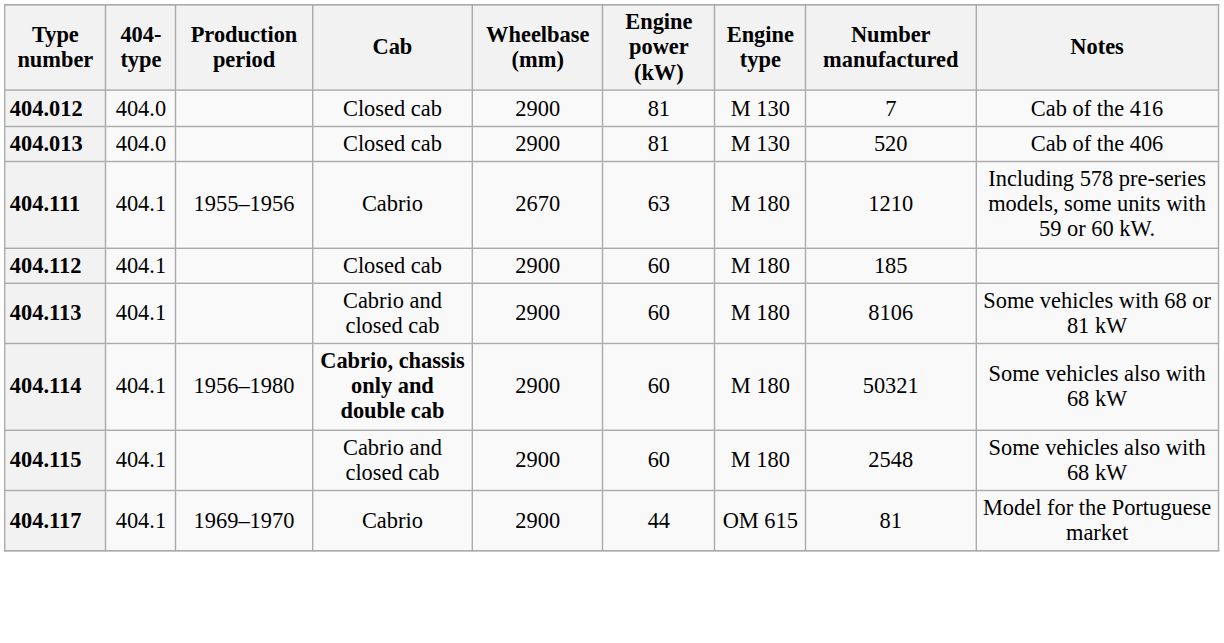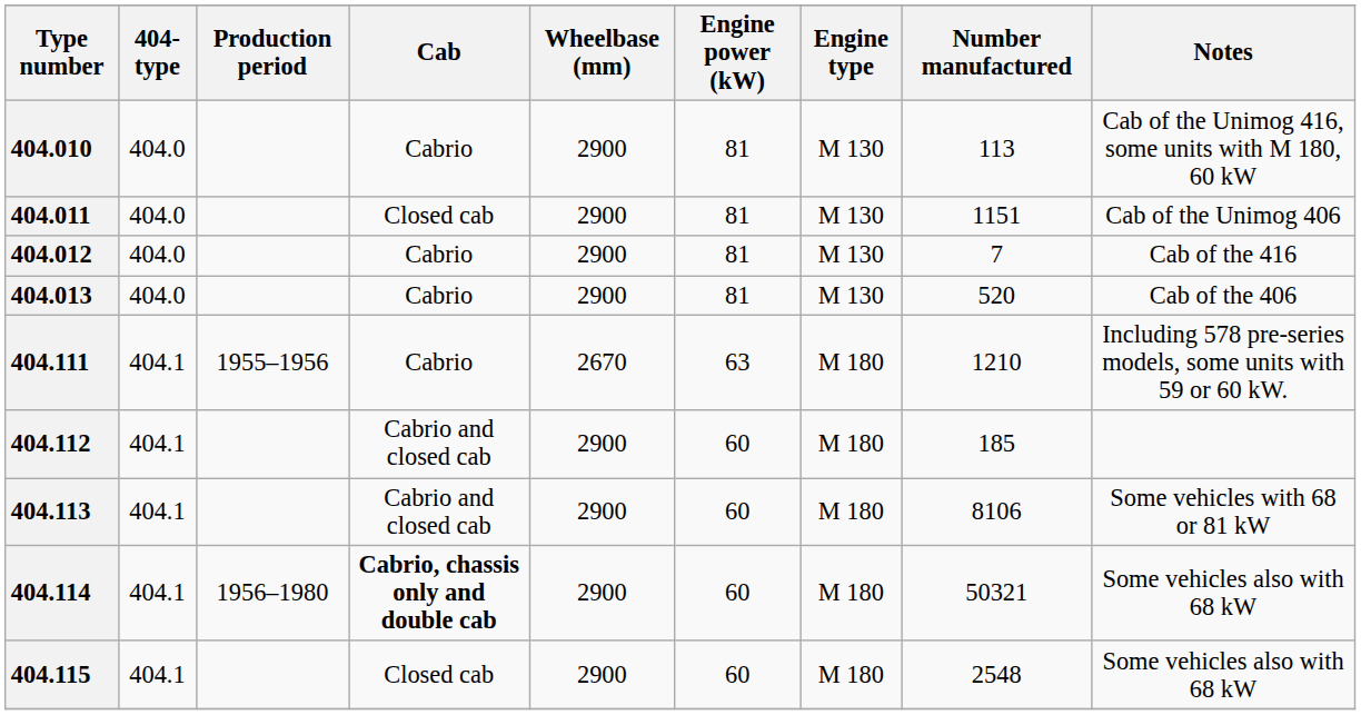 <table class="wikitable sortable" style="text-align:center;">
 <tr>
 </tr>
 <tr>
 <th>Type number</th>
 <th>404-type</th>
 <th>Production period</th>
 <th>Cab</th>
 <th>Wheelbase (mm)</th>
 <th>Engine power (kW)</th>
 <th>Engine type</th>
 <th>Number manufactured</th>
 <th>Notes</th>
 </tr>
 <tr>
+<th style="text-align:left;">404.010</th>
+<td>404.0</td>
+<td></td>
+<td>Cabrio</td>
+<td>2900</td>
+<td>81</td>
+<td>M 130</td>
+<td>113</td>
+<td>Cab of the Unimog 416, some units with M 180, 60 kW</td>
+</tr>
+<tr>
+<th style="text-align:left;">404.011</th>
+<td>404.0</td>
+<td></td>
+<td>Closed cab</td>
+<td>2900</td>
+<td>81</td>
+<td>M 130</td>
+<td>1151</td>
+<td>Cab of the Unimog 406</td>
+</tr>
+<tr>
 <th style="text-align:left;">404.012</th>
 <td>404.0</td>
 <td></td>
-<td>Closed cab</td>
+<td>Cabrio</td>
 <td>2900</td>
 <td>81</td>
 <td>M 130</td>
 <td>7</td>
 <td>Cab of the 416</td>
 </tr>
 <tr>
 <th style="text-align:left;">404.013</th>
 <td>404.0</td>
 <td></td>
-<td>Closed cab</td>
+<td>Cabrio</td>
 <td>2900</td>
 <td>81</td>
 <td>M 130</td>
 <td>520</td>
 <td>Cab of the 406</td>
 </tr>
 <tr>
 <th style="text-align:left;">404.111</th>
 <td>404.1</td>
 <td>1955–1956</td>
 <td>Cabrio</td>
 <td>2670</td>
 <td>63</td>
 <td>M 180</td>
 <td>1210</td>
 <td>Including 578 pre-series models, some units with 59 or 60 kW.</td>
 </tr>
 <tr>
 <th style="text-align:left;">404.112</th>
 <td>404.1</td>
 <td></td>
-<td>Closed cab</td>
+<td>Cabrio and closed cab</td>
 <td>2900</td>
 <td>60</td>
 <td>M 180</td>
 <td>185</td>
 <td></td>
 </tr>
 <tr>
 <th style="text-align:left;">404.113</th>
 <td>404.1</td>
 <td></td>
 <td>Cabrio and closed cab</td>
 <td>2900</td>
 <td>60</td>
 <td>M 180</td>
 <td>8106</td>
 <td>Some vehicles with 68 or 81 kW</td>
 </tr>
 <tr>
 <th style="text-align:left;">404.114</th>
 <td>404.1</td>
 <td>1956–1980</td>
 <td><strong>Cabrio, chassis only and double cab</strong></td>
 <td>2900</td>
 <td>60</td>
 <td>M 180</td>
 <td>50321</td>
 <td>Some vehicles also with 68 kW</td>
 </tr>
 <tr>
 <th style="text-align:left;">404.115</th>
 <td>404.1</td>
 <td></td>
-<td>Cabrio and closed cab</td>
+<td>Closed cab</td>
 <td>2900</td>
 <td>60</td>
 <td>M 180</td>
 <td>2548</td>
 <td>Some vehicles also with 68 kW</td>
 </tr>
 <tr>
-<th style="text-align:left;">404.117</th>
-<td>404.1</td>
-<td>1969–1970</td>
-<td>Cabrio</td>
-<td>2900</td>
-<td>44</td>
-<td>OM 615</td>
-<td>81</td>
-<td>Model for the Portuguese market</td>
-</tr>
-<tr>
 </tr>
 </table>
